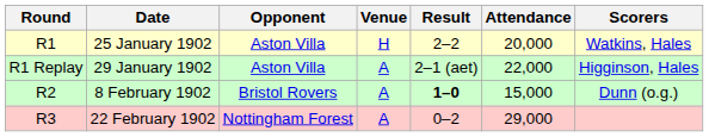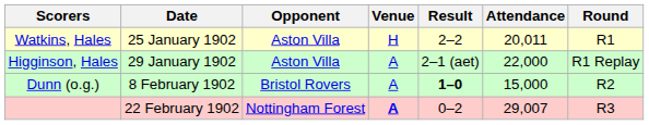 <table class="wikitable" style="font-size:100%; text-align:center">
 <tr>
-<th>Round</th>
+<th>Scorers</th>
 <th>Date</th>
 <th>Opponent</th>
 <th>Venue</th>
 <th>Result</th>
 <th>Attendance</th>
-<th>Scorers</th>
+<th>Round</th>
 </tr>
 <tr style="background-color: #FFFFCC;">
-<td>R1</td>
+<td><a href='#'>Watkins</a>, <a href='#'>Hales</a></td>
 <td>25 January 1902</td>
 <td><a href='#'>Aston Villa</a></td>
 <td><a href='#'>H</a></td>
 <td>2–2</td>
-<td>20,000</td>
-<td><a href='#'>Watkins</a>, <a href='#'>Hales</a></td>
+<td>20,011</td>
+<td>R1</td>
 </tr>
 <tr style="background-color: #CCFFCC;">
-<td>R1 Replay</td>
+<td><a href='#'>Higginson</a>, <a href='#'>Hales</a></td>
 <td>29 January 1902</td>
 <td><a href='#'>Aston Villa</a></td>
 <td><a href='#'>A</a></td>
 <td>2–1 (aet)</td>
 <td>22,000</td>
-<td><a href='#'>Higginson</a>, <a href='#'>Hales</a></td>
+<td>R1 Replay</td>
 </tr>
 <tr style="background-color: #CCFFCC;">
-<td>R2</td>
+<td><a href='#'>Dunn</a> (o.g.)</td>
 <td>8 February 1902</td>
 <td><a href='#'>Bristol Rovers</a></td>
 <td><a href='#'>A</a></td>
 <td><strong>1–0</strong></td>
 <td>15,000</td>
-<td><a href='#'>Dunn</a> (o.g.)</td>
+<td>R2</td>
 </tr>
 <tr style="background-color: #FFCCCC;">
-<td>R3</td>
+<td></td>
 <td>22 February 1902</td>
 <td><a href='#'>Nottingham Forest</a></td>
-<td><a href='#'>A</a></td>
+<td><strong><a href='#'>A</a></strong></td>
 <td>0–2</td>
-<td>29,000</td>
-<td></td>
+<td>29,007</td>
+<td>R3</td>
 </tr>
 </table>
